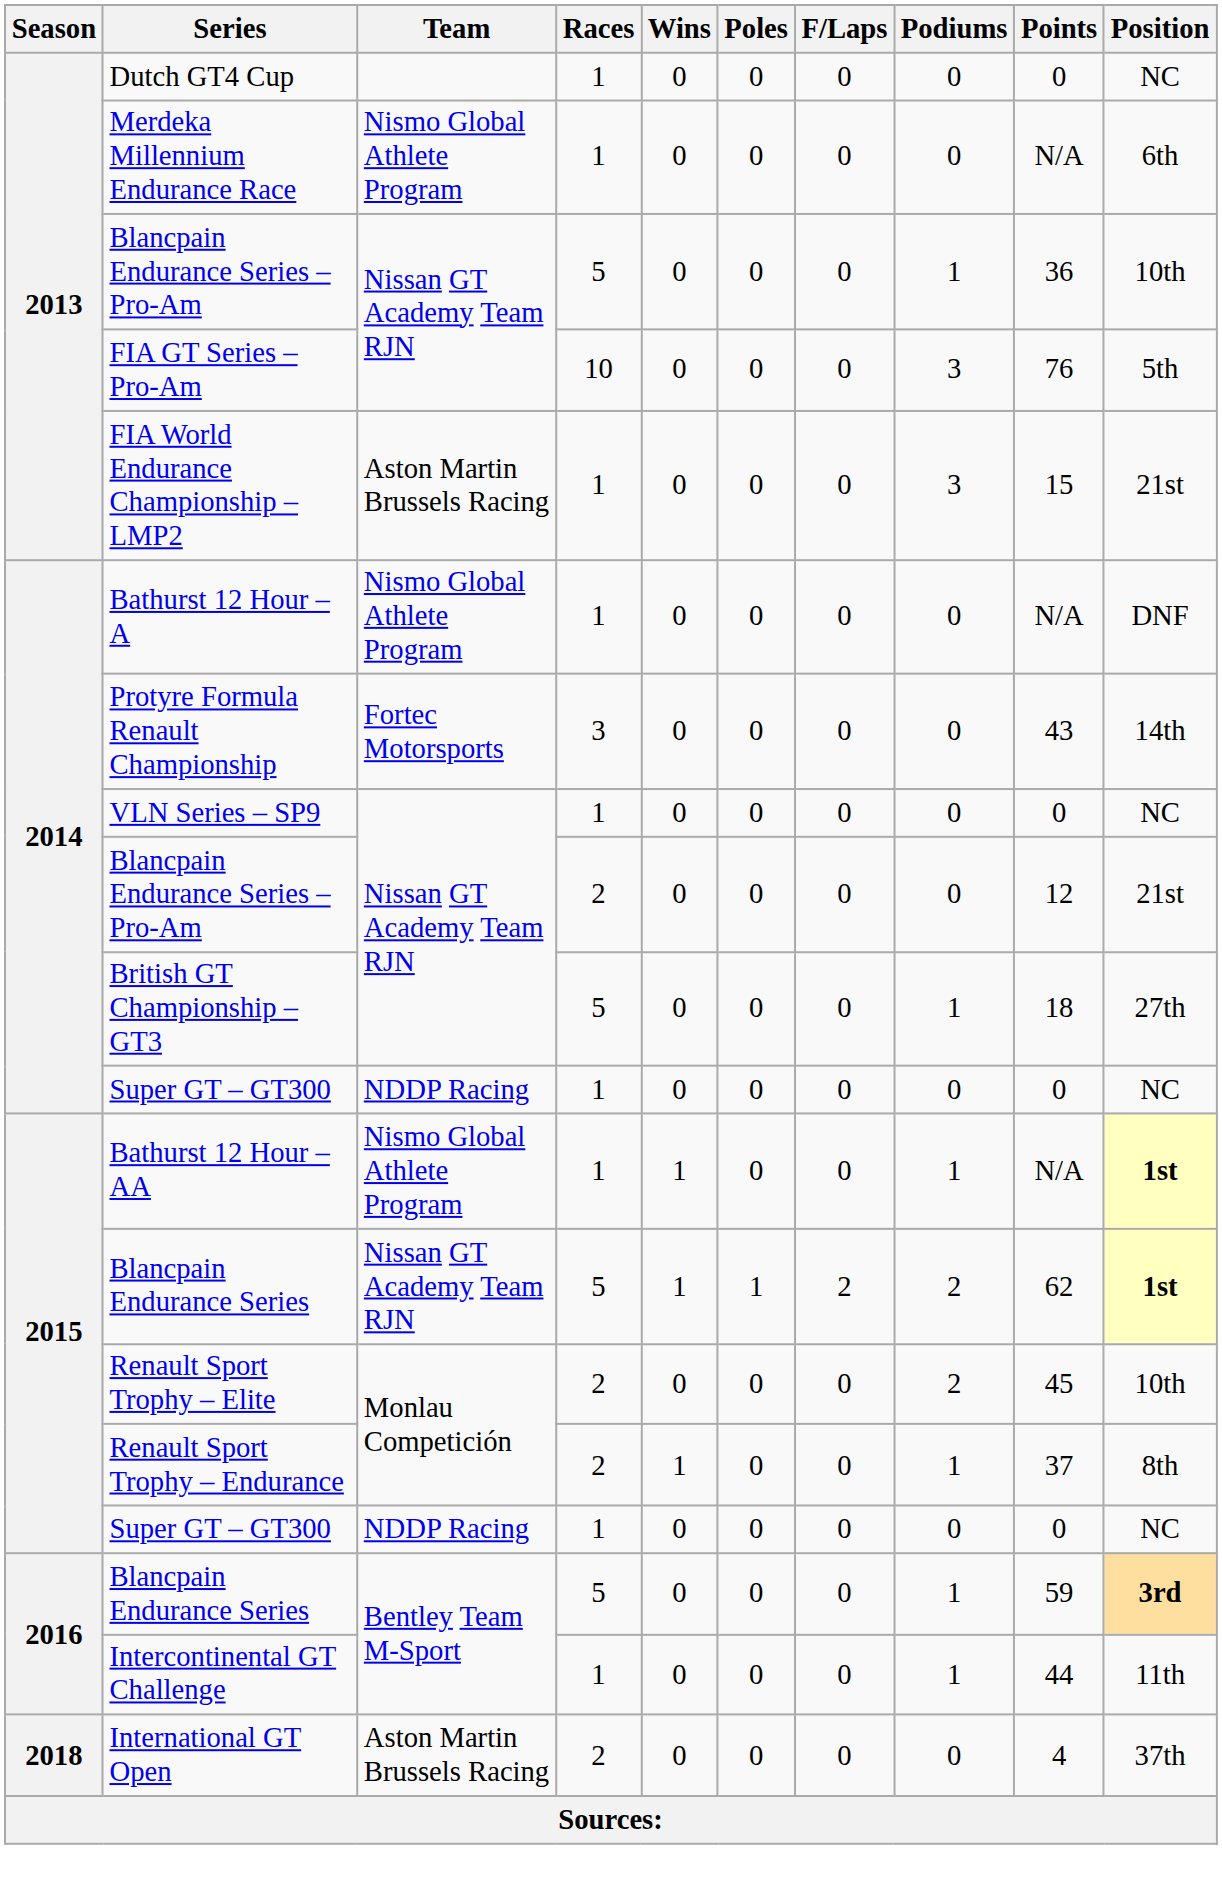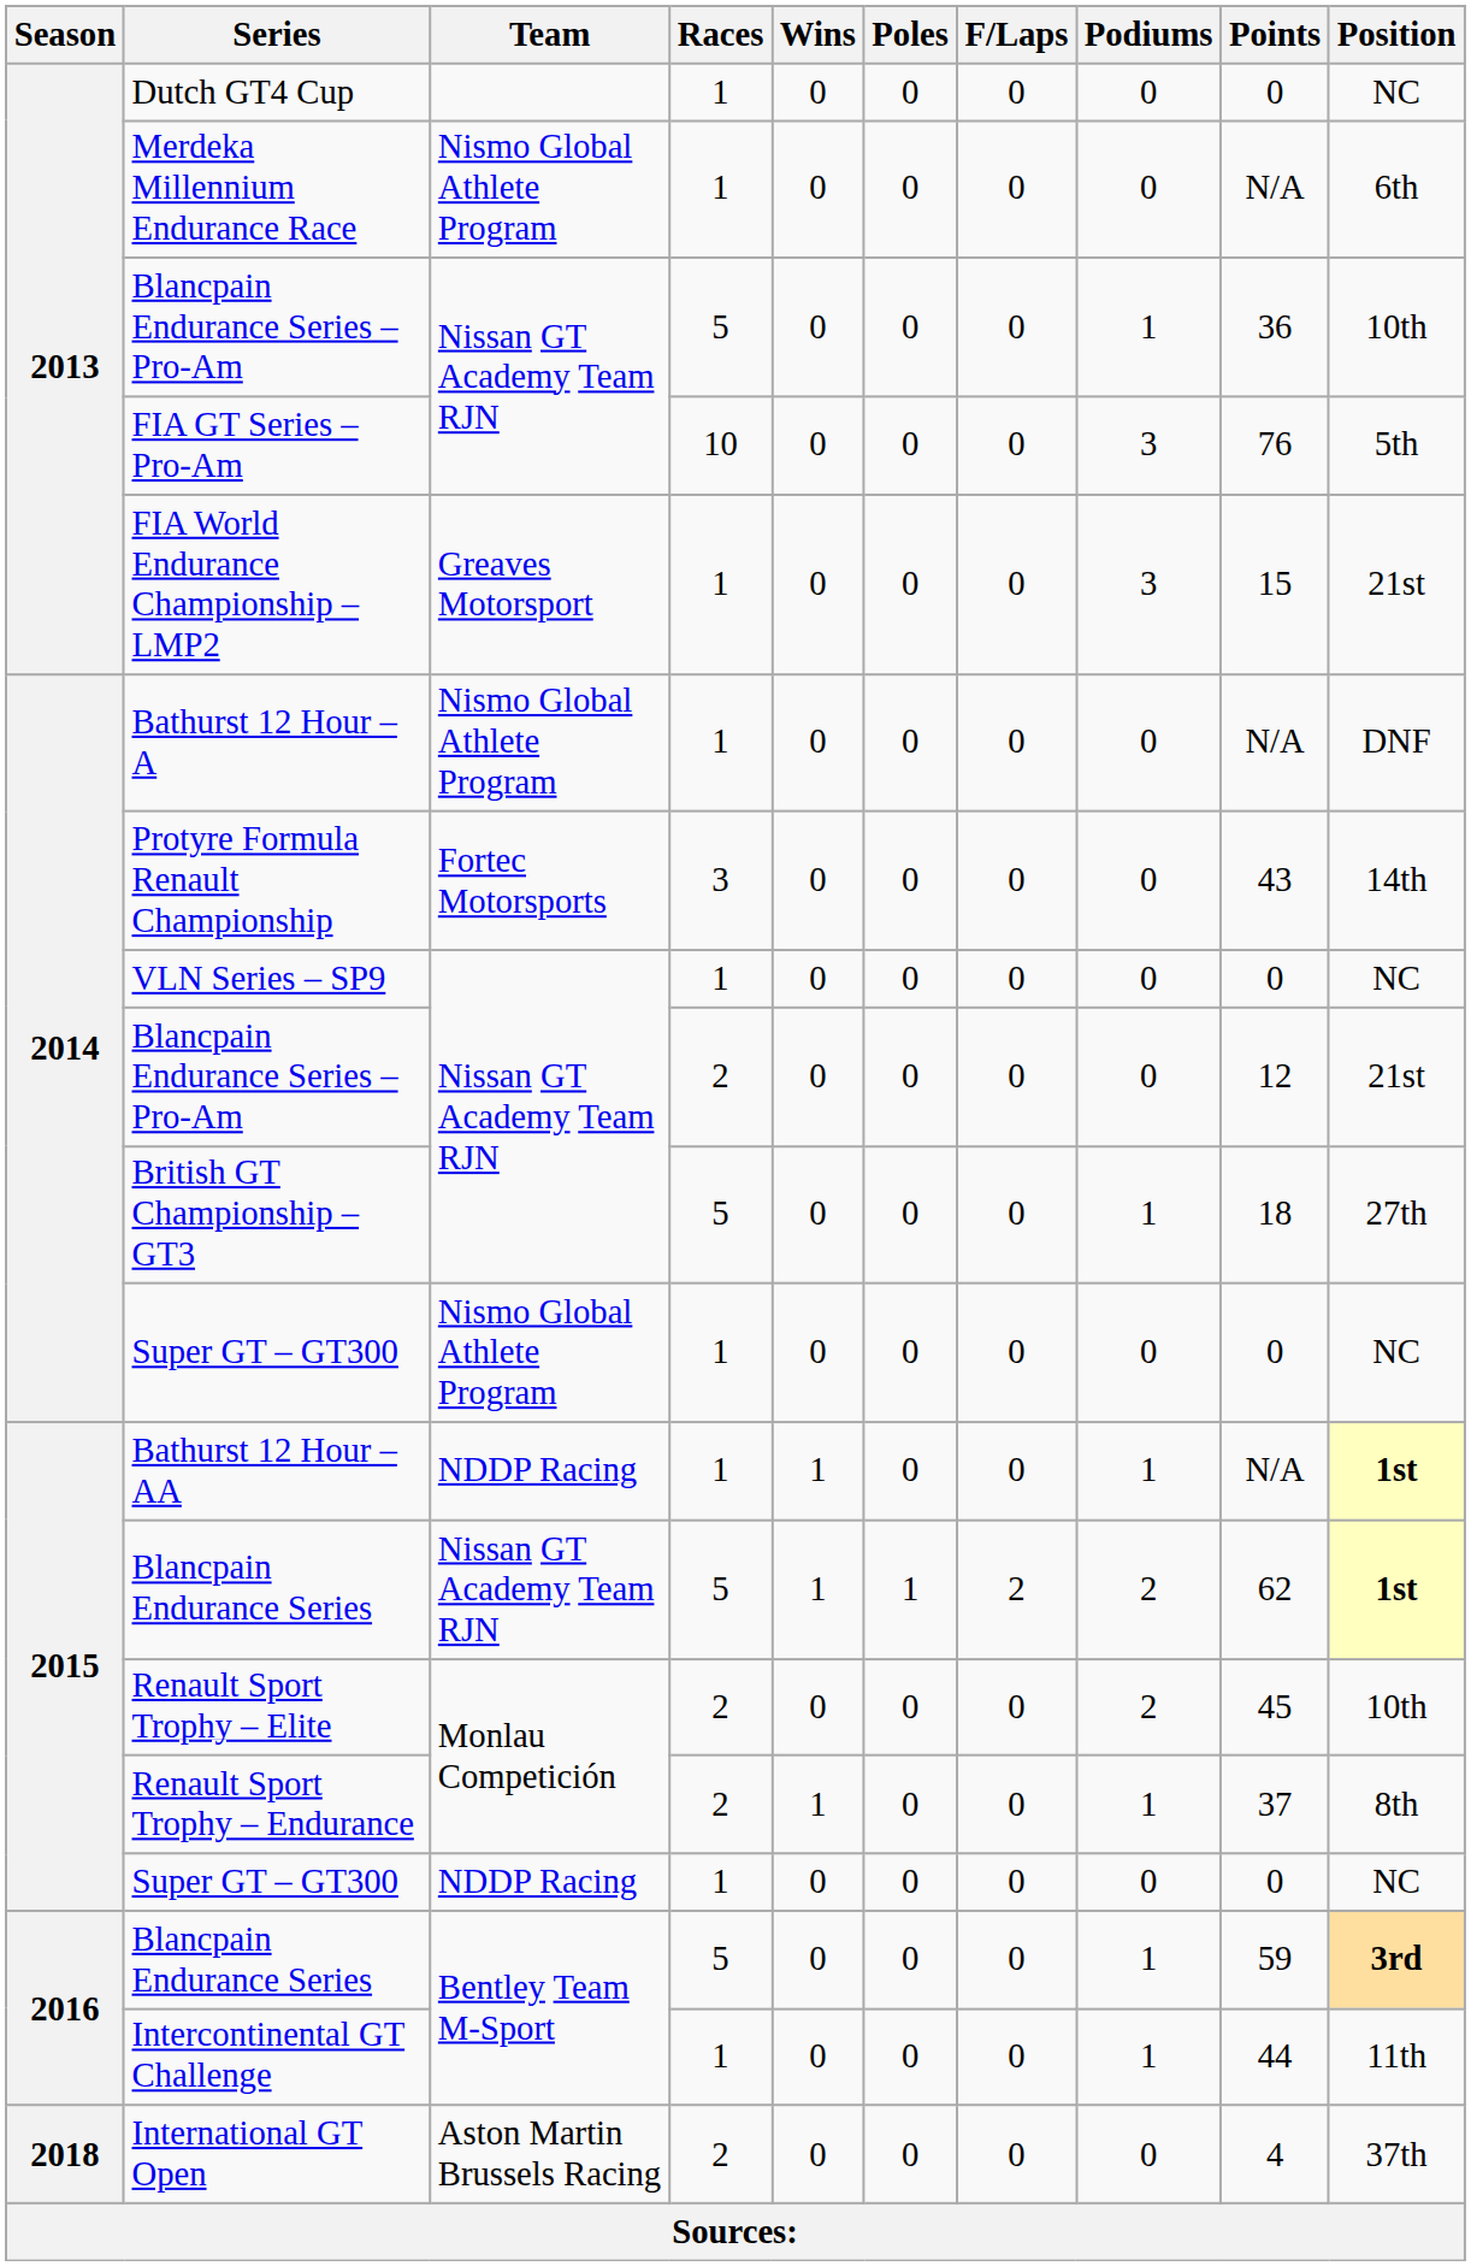 <table class="wikitable" style="font-size: 90%; text-align:center">
 <tr>
 <th>Season</th>
 <th>Series</th>
 <th>Team</th>
 <th>Races</th>
 <th>Wins</th>
 <th>Poles</th>
 <th>F/Laps</th>
 <th>Podiums</th>
 <th>Points</th>
 <th>Position</th>
 </tr>
 <tr>
 <th rowspan="5">2013</th>
 <td align=left>Dutch GT4 Cup</td>
 <td align=left></td>
 <td>1</td>
 <td>0</td>
 <td>0</td>
 <td>0</td>
 <td>0</td>
 <td>0</td>
 <td>NC</td>
 </tr>
 <tr>
 <td align=left><a href='#'>Merdeka Millennium Endurance Race</a></td>
 <td align=left><a href='#'>Nismo Global Athlete Program</a></td>
 <td>1</td>
 <td>0</td>
 <td>0</td>
 <td>0</td>
 <td>0</td>
 <td>N/A</td>
 <td>6th</td>
 </tr>
 <tr>
 <td align=left><a href='#'>Blancpain Endurance Series – Pro-Am</a></td>
 <td align=left rowspan="2"><a href='#'>Nissan</a> <a href='#'>GT Academy</a> <a href='#'>Team RJN</a></td>
 <td>5</td>
 <td>0</td>
 <td>0</td>
 <td>0</td>
 <td>1</td>
 <td>36</td>
 <td>10th</td>
 </tr>
 <tr>
 <td align=left><a href='#'>FIA GT Series – Pro-Am</a></td>
 <td>10</td>
 <td>0</td>
 <td>0</td>
 <td>0</td>
 <td>3</td>
 <td>76</td>
 <td>5th</td>
 </tr>
 <tr>
 <td align=left><a href='#'>FIA World Endurance Championship – LMP2</a></td>
-<td align=left>Aston Martin Brussels Racing</td>
+<td align=left><a href='#'>Greaves Motorsport</a></td>
 <td>1</td>
 <td>0</td>
 <td>0</td>
 <td>0</td>
 <td>3</td>
 <td>15</td>
 <td>21st</td>
 </tr>
 <tr>
 <th rowspan="6">2014</th>
 <td align=left><a href='#'>Bathurst 12 Hour – A</a></td>
 <td align=left><a href='#'>Nismo Global Athlete Program</a></td>
 <td>1</td>
 <td>0</td>
 <td>0</td>
 <td>0</td>
 <td>0</td>
 <td>N/A</td>
 <td>DNF</td>
 </tr>
 <tr>
 <td align=left><a href='#'>Protyre Formula Renault Championship</a></td>
 <td align=left><a href='#'>Fortec Motorsports</a></td>
 <td>3</td>
 <td>0</td>
 <td>0</td>
 <td>0</td>
 <td>0</td>
 <td>43</td>
 <td>14th</td>
 </tr>
 <tr>
 <td align=left><a href='#'>VLN Series – SP9</a></td>
 <td align=left rowspan="3"><a href='#'>Nissan</a> <a href='#'>GT Academy</a> <a href='#'>Team RJN</a></td>
 <td>1</td>
 <td>0</td>
 <td>0</td>
 <td>0</td>
 <td>0</td>
 <td>0</td>
 <td>NC</td>
 </tr>
 <tr>
 <td align=left><a href='#'>Blancpain Endurance Series – Pro-Am</a></td>
 <td>2</td>
 <td>0</td>
 <td>0</td>
 <td>0</td>
 <td>0</td>
 <td>12</td>
 <td>21st</td>
 </tr>
 <tr>
 <td align=left><a href='#'>British GT Championship – GT3</a></td>
 <td>5</td>
 <td>0</td>
 <td>0</td>
 <td>0</td>
 <td>1</td>
 <td>18</td>
 <td>27th</td>
 </tr>
 <tr>
 <td align=left><a href='#'>Super GT – GT300</a></td>
-<td align=left><a href='#'>NDDP Racing</a></td>
+<td align=left><a href='#'>Nismo Global Athlete Program</a></td>
 <td>1</td>
 <td>0</td>
 <td>0</td>
 <td>0</td>
 <td>0</td>
 <td>0</td>
 <td>NC</td>
 </tr>
 <tr>
 <th rowspan="5">2015</th>
 <td align=left><a href='#'>Bathurst 12 Hour – AA</a></td>
-<td align=left><a href='#'>Nismo Global Athlete Program</a></td>
+<td align=left><a href='#'>NDDP Racing</a></td>
 <td>1</td>
 <td>1</td>
 <td>0</td>
 <td>0</td>
 <td>1</td>
 <td>N/A</td>
 <td style="background:#FFFFBF;"><strong>1st</strong></td>
 </tr>
 <tr>
 <td align=left><a href='#'>Blancpain Endurance Series</a></td>
 <td align=left><a href='#'>Nissan</a> <a href='#'>GT Academy</a> <a href='#'>Team RJN</a></td>
 <td>5</td>
 <td>1</td>
 <td>1</td>
 <td>2</td>
 <td>2</td>
 <td>62</td>
 <td style="background:#FFFFBF;"><strong>1st</strong></td>
 </tr>
 <tr>
 <td align=left><a href='#'>Renault Sport Trophy – Elite</a></td>
 <td align=left rowspan="2">Monlau Competición</td>
 <td>2</td>
 <td>0</td>
 <td>0</td>
 <td>0</td>
 <td>2</td>
 <td>45</td>
 <td>10th</td>
 </tr>
 <tr>
 <td align=left><a href='#'>Renault Sport Trophy – Endurance</a></td>
 <td>2</td>
 <td>1</td>
 <td>0</td>
 <td>0</td>
 <td>1</td>
 <td>37</td>
 <td>8th</td>
 </tr>
 <tr>
 <td align=left><a href='#'>Super GT – GT300</a></td>
 <td align=left><a href='#'>NDDP Racing</a></td>
 <td>1</td>
 <td>0</td>
 <td>0</td>
 <td>0</td>
 <td>0</td>
 <td>0</td>
 <td>NC</td>
 </tr>
 <tr>
 <th rowspan="2">2016</th>
 <td align=left><a href='#'>Blancpain Endurance Series</a></td>
 <td align=left rowspan="2"><a href='#'>Bentley</a> <a href='#'>Team M-Sport</a></td>
 <td>5</td>
 <td>0</td>
 <td>0</td>
 <td>0</td>
 <td>1</td>
 <td>59</td>
 <td style="background:#ffdf9f;"><strong>3rd</strong></td>
 </tr>
 <tr>
 <td align=left><a href='#'>Intercontinental GT Challenge</a></td>
 <td>1</td>
 <td>0</td>
 <td>0</td>
 <td>0</td>
 <td>1</td>
 <td>44</td>
 <td>11th</td>
 </tr>
 <tr>
 <th>2018</th>
 <td align=left><a href='#'>International GT Open</a></td>
 <td align=left>Aston Martin Brussels Racing</td>
 <td>2</td>
 <td>0</td>
 <td>0</td>
 <td>0</td>
 <td>0</td>
 <td>4</td>
 <td>37th</td>
 </tr>
 <tr>
 <th colspan="10">Sources:</th>
 </tr>
 </table>
